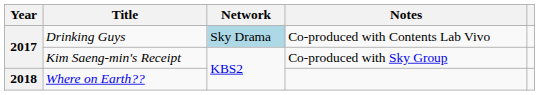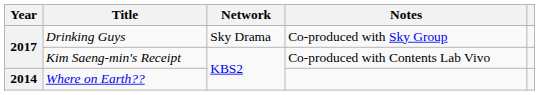 <table class="wikitable plainrowheaders" style="width:50%">
 <tr>
 <th scope="col">Year</th>
 <th scope="col">Title</th>
 <th scope="col">Network</th>
 <th scope="col" class="unsortable">Notes</th>
 <th scope="col" class="unsortable"></th>
 </tr>
 <tr>
 <th scope="row" rowspan="2">2017</th>
 <td><em>Drinking Guys</em></td>
-<td style="background: lightblue;">Sky Drama</td>
-<td>Co-produced with Contents Lab Vivo</td>
+<td>Sky Drama</td>
+<td>Co-produced with <a href='#'>Sky Group</a></td>
 <td style="text-align:center"></td>
 </tr>
 <tr>
 <td><em>Kim Saeng-min's Receipt</em></td>
 <td rowspan="2"><a href='#'>KBS2</a></td>
-<td>Co-produced with <a href='#'>Sky Group</a></td>
+<td>Co-produced with Contents Lab Vivo</td>
 <td style="text-align:center"></td>
 </tr>
 <tr>
-<th scope="row">2018</th>
+<th scope="row">2014</th>
 <td><em><a href='#'>Where on Earth??</a></em></td>
 <td></td>
 <td style="text-align:center"></td>
 </tr>
 </table>
